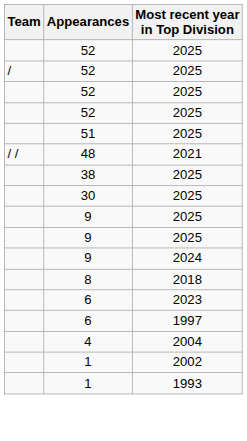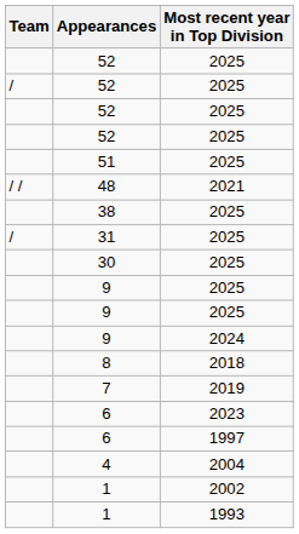 <table class="wikitable sortable">
 <tr bgcolor="#efefef" align="left">
 <th>Team</th>
 <th>Appearances</th>
 <th>Most recent year<br>in Top Division</th>
 </tr>
 <tr align="center">
 <td align="left"></td>
 <td>52</td>
 <td>2025</td>
 </tr>
 <tr align="center">
 <td align="left"> / </td>
 <td>52</td>
 <td>2025</td>
 </tr>
 <tr align="center">
 <td align="left"></td>
 <td>52</td>
 <td>2025</td>
 </tr>
 <tr align="center">
 <td align="left"></td>
 <td>52</td>
 <td>2025</td>
 </tr>
 <tr align="center">
 <td align="left"></td>
 <td>51</td>
 <td>2025</td>
 </tr>
 <tr align="center">
 <td align="left"> /  / </td>
 <td>48</td>
 <td>2021</td>
 </tr>
 <tr align="center">
 <td align="left"></td>
 <td>38</td>
 <td>2025</td>
 </tr>
 <tr align="center">
+<td align="left"> / </td>
+<td>31</td>
+<td>2025</td>
+</tr>
+<tr align="center">
 <td align="left"></td>
 <td>30</td>
 <td>2025</td>
 </tr>
 <tr align="center">
 <td align="left"></td>
 <td>9</td>
 <td>2025</td>
 </tr>
 <tr align="center">
 <td align="left"></td>
 <td>9</td>
 <td>2025</td>
 </tr>
 <tr align="center">
 <td align="left"></td>
 <td>9</td>
 <td>2024</td>
 </tr>
 <tr align="center">
 <td align="left"></td>
 <td>8</td>
 <td>2018</td>
+</tr>
+<tr align="center">
+<td align="left"></td>
+<td>7</td>
+<td>2019</td>
 </tr>
 <tr align="center">
 <td align="left"></td>
 <td>6</td>
 <td>2023</td>
 </tr>
 <tr align="center">
 <td align="left"></td>
 <td>6</td>
 <td>1997</td>
 </tr>
 <tr align="center">
 <td align="left"></td>
 <td>4</td>
 <td>2004</td>
 </tr>
 <tr align="center">
 <td align="left"></td>
 <td>1</td>
 <td>2002</td>
 </tr>
 <tr align="center">
 <td align="left"></td>
 <td>1</td>
 <td>1993</td>
 </tr>
 </table>
